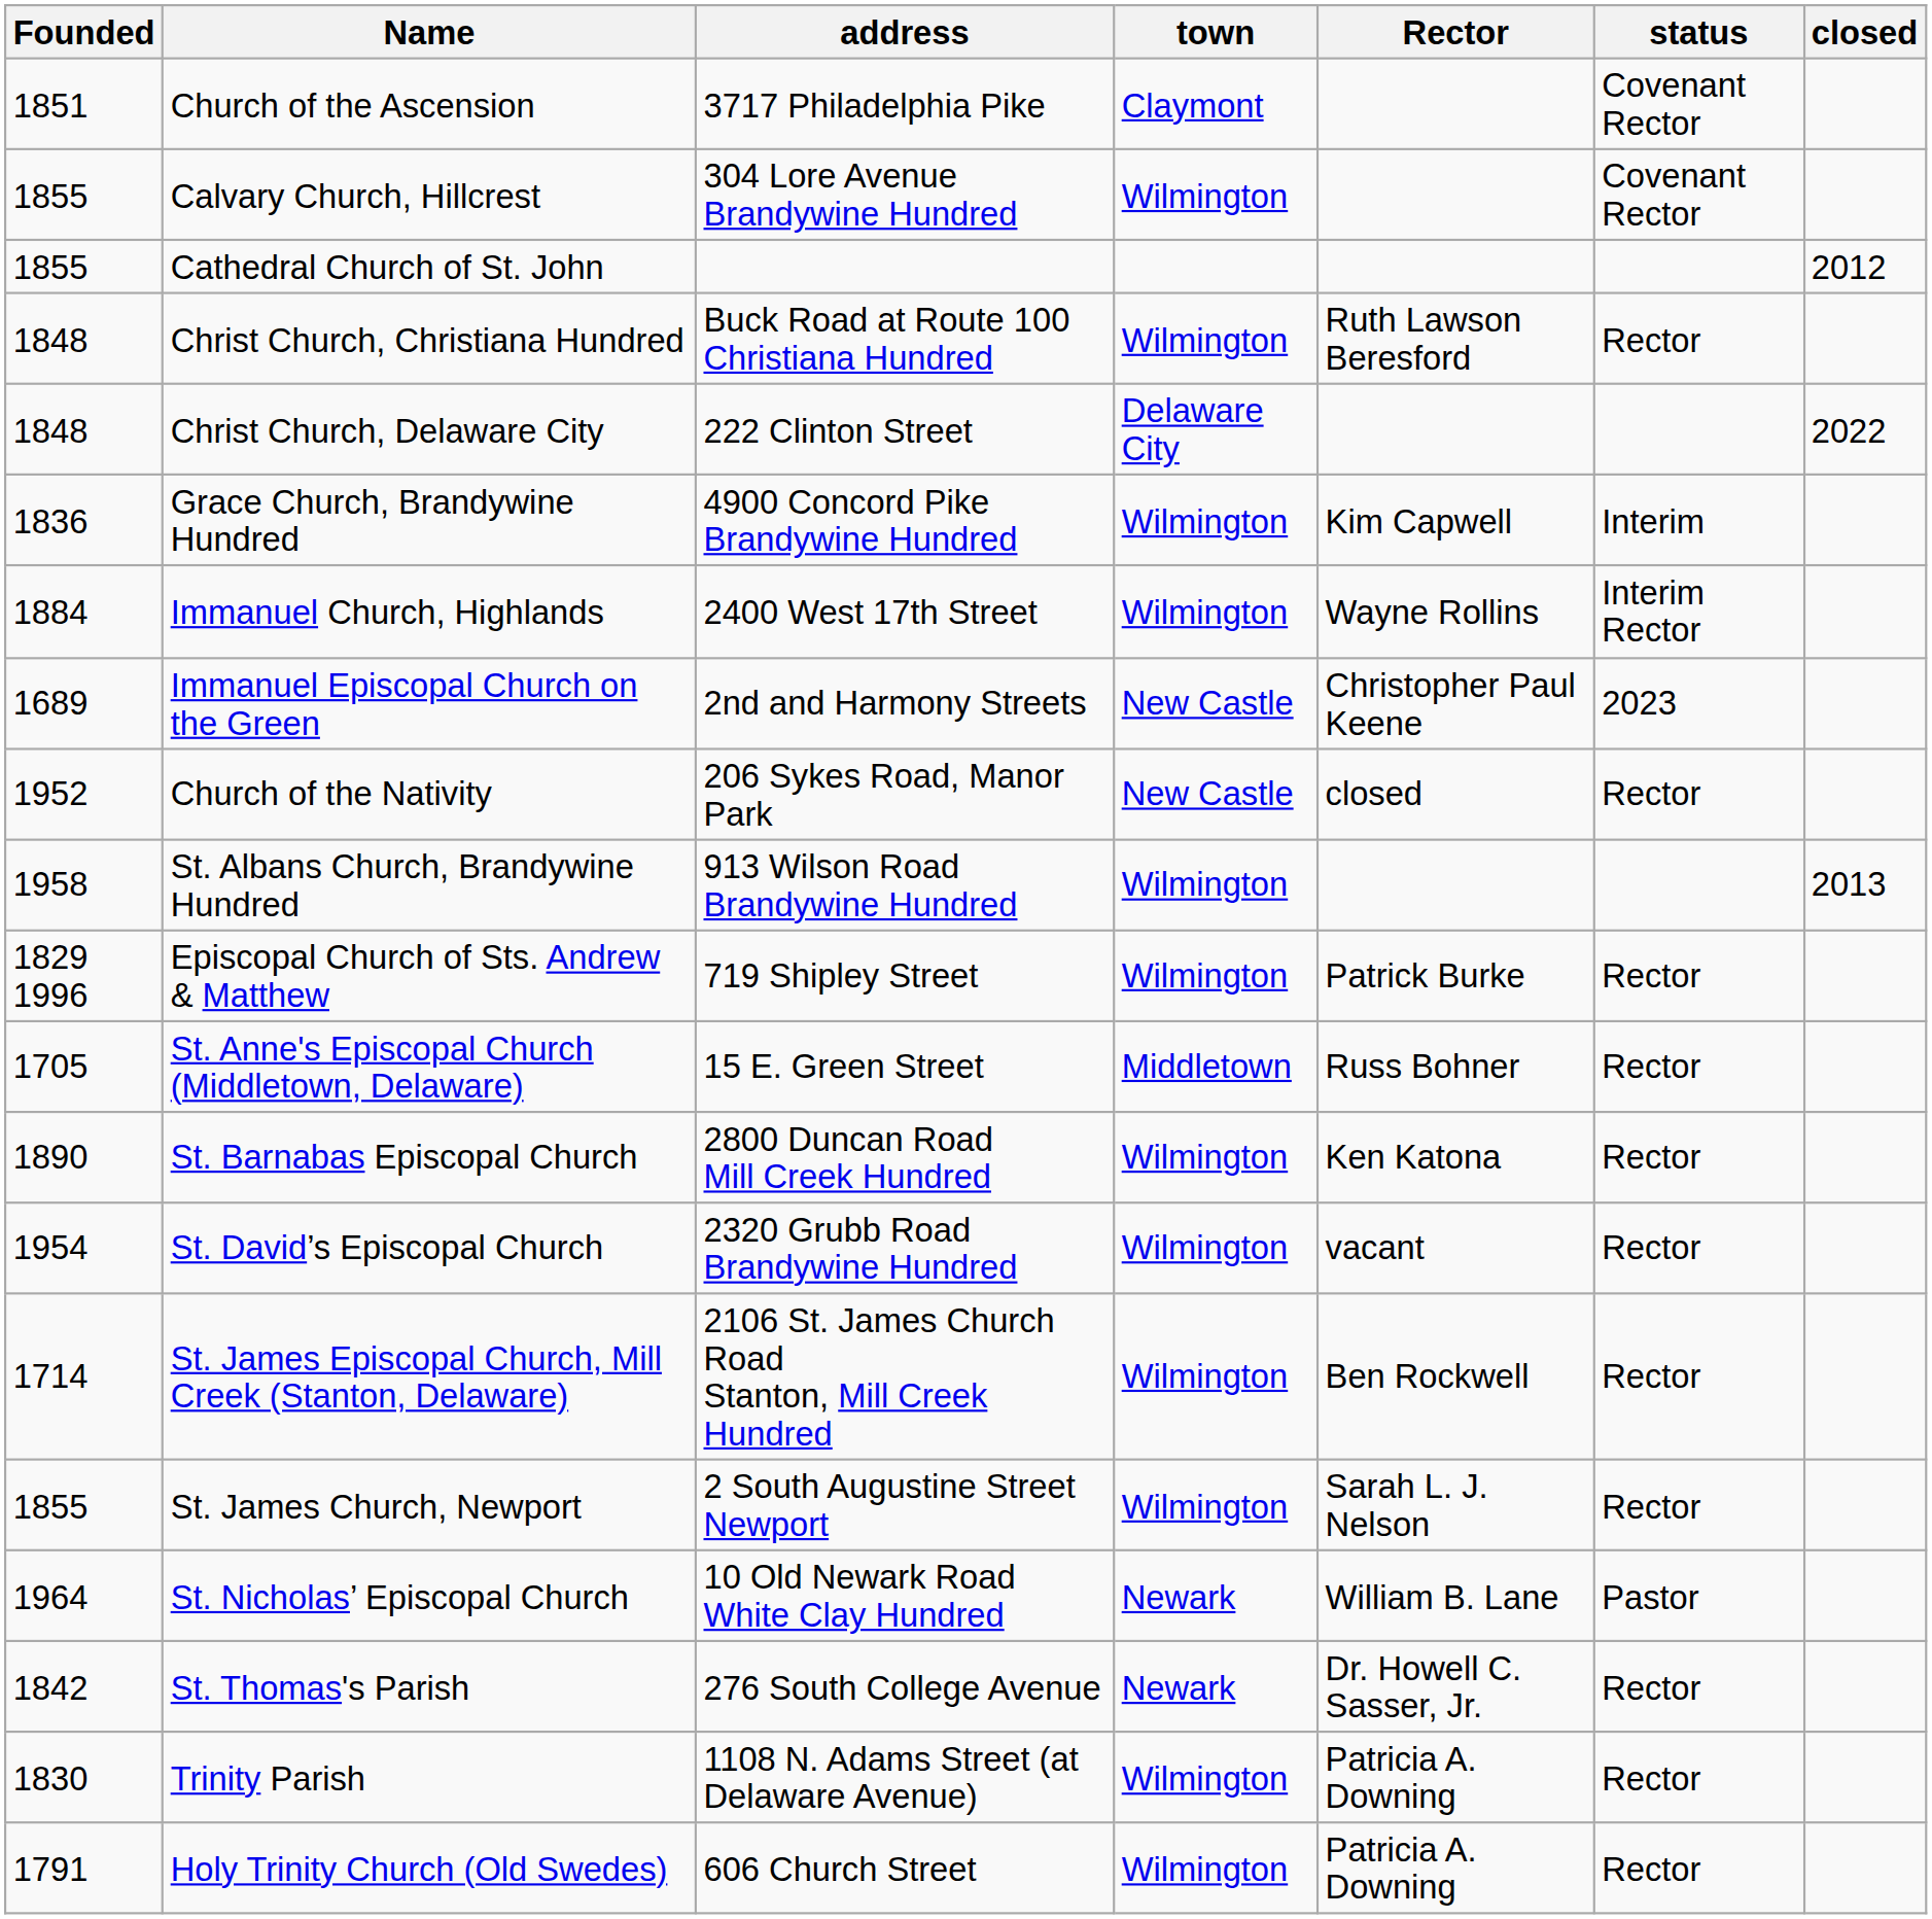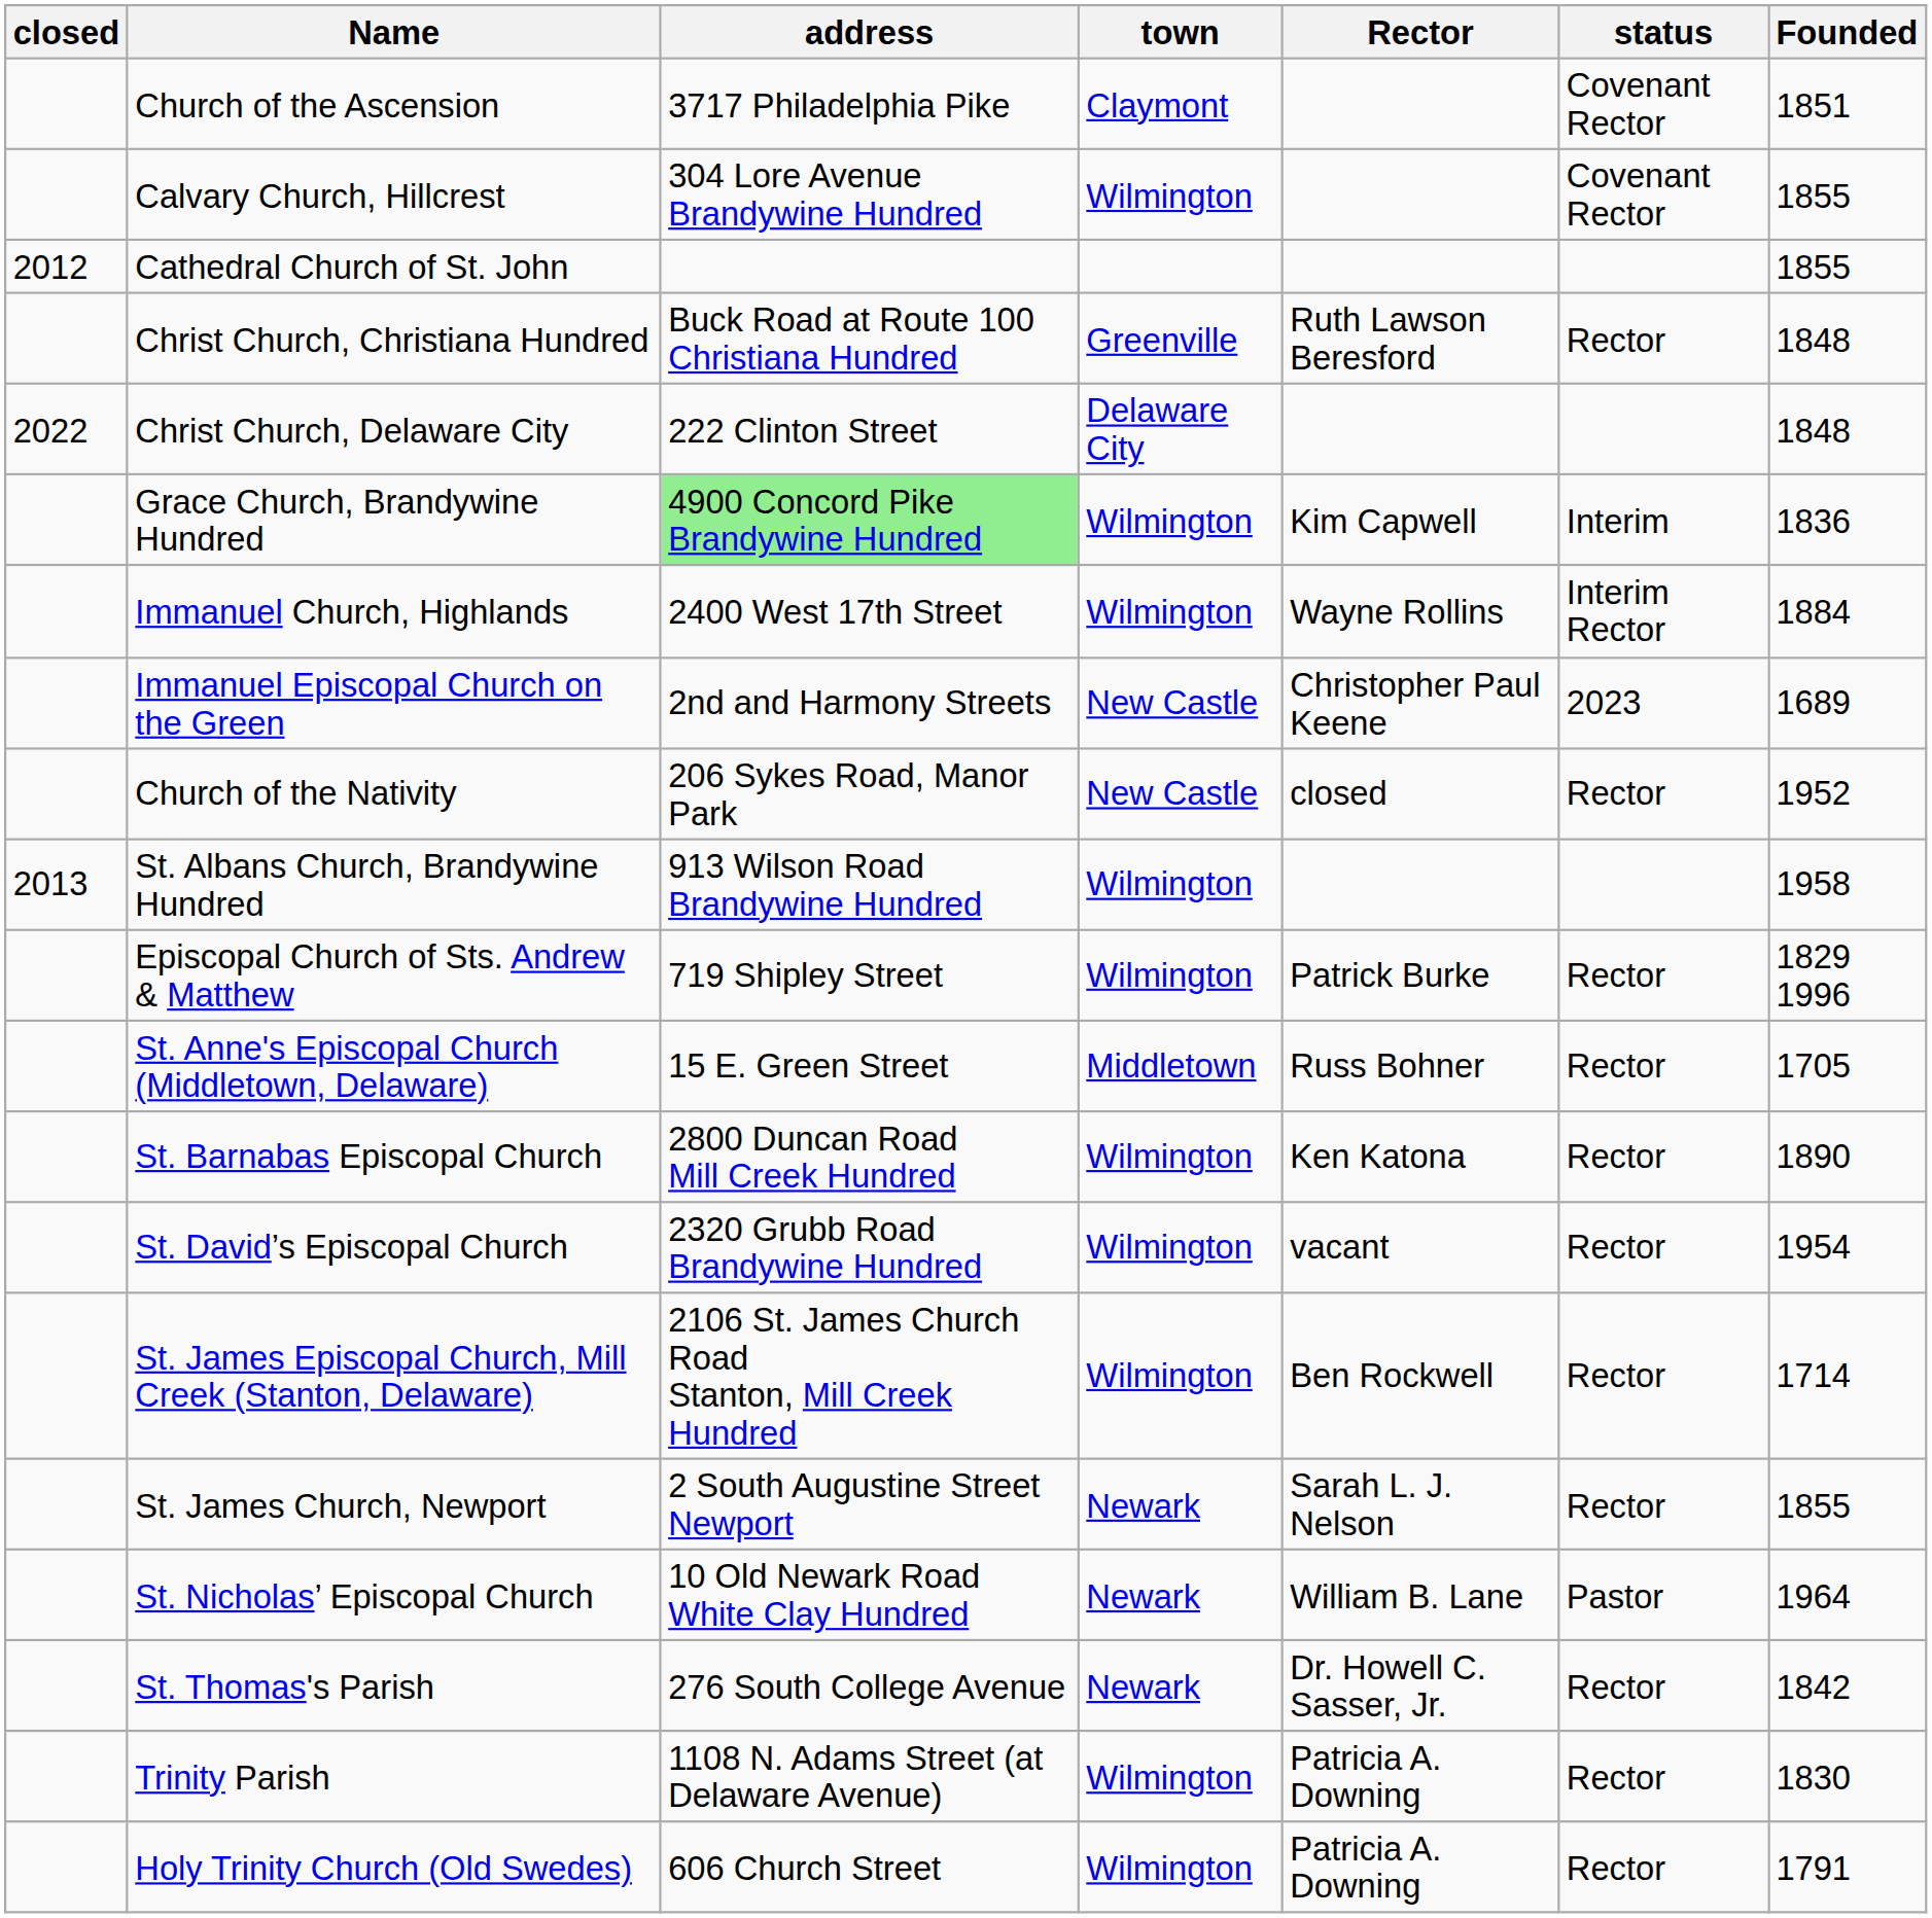 <table class="wikitable" style="font-size: 95%;">
 <tr>
-<th>Founded</th>
+<th>closed</th>
 <th>Name</th>
 <th>address</th>
 <th>town</th>
 <th>Rector</th>
 <th>status</th>
-<th>closed</th>
+<th>Founded</th>
 </tr>
 <tr>
-<td>1851</td>
+<td></td>
 <td>Church of the Ascension </td>
 <td>3717 Philadelphia Pike</td>
 <td><a href='#'>Claymont</a></td>
 <td></td>
 <td>Covenant Rector</td>
-<td></td>
+<td>1851</td>
 </tr>
 <tr>
-<td>1855</td>
+<td></td>
 <td>Calvary Church, Hillcrest </td>
 <td>304 Lore Avenue<br><a href='#'>Brandywine Hundred</a></td>
 <td><a href='#'>Wilmington</a></td>
 <td></td>
 <td>Covenant Rector</td>
-<td></td>
+<td>1855</td>
 </tr>
 <tr>
-<td>1855</td>
+<td>2012</td>
 <td>Cathedral Church of St. John </td>
 <td></td>
 <td></td>
 <td></td>
 <td></td>
-<td>2012</td>
+<td>1855</td>
 </tr>
 <tr>
-<td>1848</td>
+<td></td>
 <td>Christ Church, Christiana Hundred </td>
 <td>Buck Road at Route 100<br><a href='#'>Christiana Hundred</a></td>
-<td><a href='#'>Wilmington</a></td>
+<td><a href='#'>Greenville</a></td>
 <td>Ruth Lawson Beresford</td>
 <td>Rector</td>
-<td></td>
+<td>1848</td>
 </tr>
 <tr>
-<td>1848</td>
+<td>2022</td>
 <td>Christ Church, Delaware City </td>
 <td>222 Clinton Street</td>
 <td><a href='#'>Delaware City</a></td>
 <td></td>
 <td></td>
-<td>2022</td>
+<td>1848</td>
 </tr>
 <tr>
-<td>1836</td>
+<td></td>
 <td>Grace Church, Brandywine Hundred </td>
-<td>4900 Concord Pike<br><a href='#'>Brandywine Hundred</a></td>
+<td style="background: lightgreen;">4900 Concord Pike<br><a href='#'>Brandywine Hundred</a></td>
 <td><a href='#'>Wilmington</a></td>
 <td>Kim Capwell</td>
 <td>Interim</td>
-<td></td>
+<td>1836</td>
 </tr>
 <tr>
-<td>1884</td>
+<td></td>
 <td><a href='#'>Immanuel</a> Church, Highlands</td>
 <td>2400 West 17th Street</td>
 <td><a href='#'>Wilmington</a></td>
 <td>Wayne Rollins</td>
 <td>Interim Rector</td>
-<td></td>
+<td>1884</td>
 </tr>
 <tr>
-<td>1689</td>
+<td></td>
 <td><a href='#'>Immanuel Episcopal Church on the Green</a></td>
 <td>2nd and Harmony Streets</td>
 <td><a href='#'>New Castle</a></td>
 <td>Christopher Paul Keene</td>
 <td>2023</td>
-<td></td>
+<td>1689</td>
 </tr>
 <tr>
-<td>1952</td>
+<td></td>
 <td>Church of the Nativity </td>
 <td>206 Sykes Road, Manor Park</td>
 <td><a href='#'>New Castle</a></td>
 <td>closed</td>
 <td>Rector</td>
-<td></td>
+<td>1952</td>
 </tr>
 <tr>
-<td>1958</td>
+<td>2013</td>
 <td>St. Albans Church, Brandywine Hundred </td>
 <td>913 Wilson Road<br><a href='#'>Brandywine Hundred</a></td>
 <td><a href='#'>Wilmington</a></td>
 <td></td>
 <td></td>
-<td>2013</td>
+<td>1958</td>
 </tr>
 <tr>
-<td>1829<br>1996</td>
+<td></td>
 <td>Episcopal Church of Sts. <a href='#'>Andrew</a> & <a href='#'>Matthew</a></td>
 <td>719 Shipley Street</td>
 <td><a href='#'>Wilmington</a></td>
 <td>Patrick Burke</td>
 <td>Rector</td>
-<td></td>
+<td>1829<br>1996</td>
 </tr>
 <tr>
-<td>1705</td>
+<td></td>
 <td><a href='#'>St. Anne's Episcopal Church (Middletown, Delaware)</a></td>
 <td>15 E. Green Street</td>
 <td><a href='#'>Middletown</a></td>
 <td>Russ Bohner</td>
 <td>Rector</td>
-<td></td>
+<td>1705</td>
 </tr>
 <tr>
-<td>1890</td>
+<td></td>
 <td><a href='#'>St. Barnabas</a> Episcopal Church</td>
 <td>2800 Duncan Road<br><a href='#'>Mill Creek Hundred</a></td>
 <td><a href='#'>Wilmington</a></td>
 <td>Ken Katona</td>
 <td>Rector</td>
-<td></td>
+<td>1890</td>
 </tr>
 <tr>
-<td>1954</td>
+<td></td>
 <td><a href='#'>St. David</a>’s Episcopal Church<br></td>
 <td>2320 Grubb Road<br><a href='#'>Brandywine Hundred</a></td>
 <td><a href='#'>Wilmington</a></td>
 <td>vacant</td>
 <td>Rector</td>
-<td></td>
+<td>1954</td>
 </tr>
 <tr>
-<td>1714</td>
+<td></td>
 <td><a href='#'>St. James Episcopal Church, Mill Creek (Stanton, Delaware)</a></td>
 <td>2106 St. James Church Road<br>Stanton, <a href='#'>Mill Creek Hundred</a></td>
 <td><a href='#'>Wilmington</a></td>
 <td>Ben Rockwell</td>
 <td>Rector</td>
-<td></td>
+<td>1714</td>
 </tr>
 <tr>
-<td>1855</td>
+<td></td>
 <td>St. James Church, Newport </td>
 <td>2 South Augustine Street<br><a href='#'>Newport</a></td>
-<td><a href='#'>Wilmington</a></td>
+<td><a href='#'>Newark</a></td>
 <td>Sarah L. J. Nelson</td>
 <td>Rector</td>
-<td></td>
+<td>1855</td>
 </tr>
 <tr>
-<td>1964</td>
+<td></td>
 <td><a href='#'>St. Nicholas</a>’ Episcopal Church</td>
 <td>10 Old Newark Road<br><a href='#'>White Clay Hundred</a></td>
 <td><a href='#'>Newark</a></td>
 <td>William B. Lane</td>
 <td>Pastor</td>
-<td></td>
+<td>1964</td>
 </tr>
 <tr>
-<td>1842</td>
+<td></td>
 <td><a href='#'>St. Thomas</a>'s Parish</td>
 <td>276 South College Avenue</td>
 <td><a href='#'>Newark</a></td>
 <td>Dr. Howell C. Sasser, Jr.</td>
 <td>Rector</td>
-<td></td>
+<td>1842</td>
 </tr>
 <tr>
-<td>1830</td>
+<td></td>
 <td><a href='#'>Trinity</a> Parish</td>
 <td>1108 N. Adams Street (at Delaware Avenue)</td>
 <td><a href='#'>Wilmington</a></td>
 <td>Patricia A. Downing</td>
 <td>Rector</td>
-<td></td>
+<td>1830</td>
 </tr>
 <tr>
-<td>1791</td>
+<td></td>
 <td><a href='#'>Holy Trinity Church (Old Swedes)</a></td>
 <td>606 Church Street</td>
 <td><a href='#'>Wilmington</a></td>
 <td>Patricia A. Downing</td>
 <td>Rector</td>
-<td></td>
+<td>1791</td>
 </tr>
 </table>
